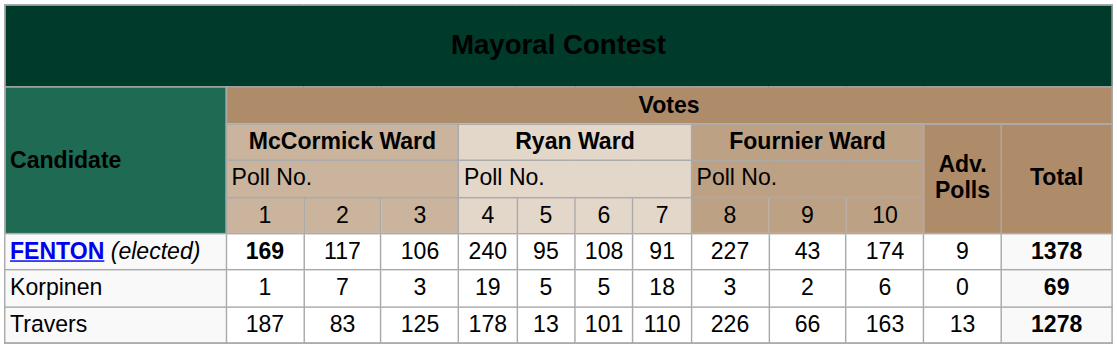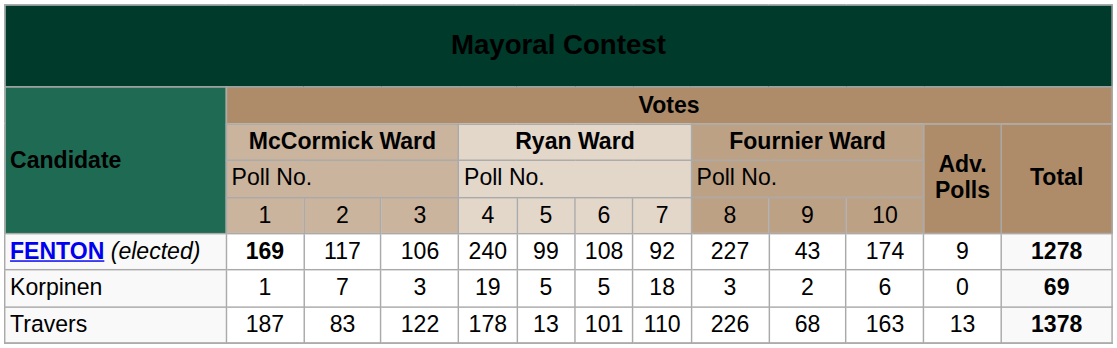 <table class="wikitable" border"1" width="770">
 <tr>
 <td style= "text-align:center; height: 50px;" colspan="13" bgcolor=003A2A><span><big><strong>Mayoral  Contest</strong></big></span></td>
 </tr>
 <tr>
 <td style="text-align:left;" rowspan="4" width="20%" bgcolor= 1f6a53><span> <strong>Candidate</strong></span></td>
 <td style="text-align:center; " width="80%" colspan="12" bgcolor= AE8C6A><strong>Votes</strong></td>
 </tr>
 <tr>
 <td style="text-align:center;" width="21%" colspan="3" bgcolor= CAB49E><strong>McCormick Ward</strong></td>
 <td style="text-align:center;" width="21%" colspan="4" bgcolor= E3D7CA><strong>Ryan Ward</strong></td>
 <td style="text-align:center;" width="21%" colspan="3" bgcolor= BDA185><strong>Fournier Ward</strong></td>
 <td style="text-align:center;" width="7%"  rowspan="3" bgcolor= AE8C6A><strong>Adv. Polls</strong></td>
 <td style="text-align:center;" width="10%" rowspan="3" bgcolor= AE8C6A><strong>Total</strong></td>
 </tr>
 <tr>
 <td style="text-align:left;" width="21%" colspan="3" bgcolor= CAB49E>Poll No.</td>
 <td style="text-align:left;" width="21%" colspan="4" bgcolor= E3D7CA>Poll No.</td>
 <td style="text-align:left;" width="21%" colspan="3" bgcolor= BDA185>Poll No.</td>
 </tr>
 <tr>
 <td style="text-align:center;" width="7%"    bgcolor= CAB49E>1</td>
 <td style="text-align:center;" width="7%"    bgcolor= CAB49E>2</td>
 <td style="text-align:center;" width="7%"    bgcolor= CAB49E>3</td>
 <td style="text-align:center;" width="5.25%" bgcolor= E3D7CA>4</td>
 <td style="text-align:center;" width="5.25%" bgcolor= E3D7CA>5</td>
 <td style="text-align:center;" width="5.25%" bgcolor= E3D7CA>6</td>
 <td style="text-align:center;" width="5.25%" bgcolor= E3D7CA>7</td>
 <td style="text-align:center;" width="7%"    bgcolor= BDA185>8</td>
 <td style="text-align:center;" width="7%"    bgcolor= BDA185>9</td>
 <td style="text-align:center;" width="7%"    bgcolor= BDA185>10</td>
 </tr>
 <tr>
 <td><strong><a href='#'>FENTON</a></strong> <em>(elected)</em></td>
 <td style="text-align:center;" bgcolor= white><strong>169</strong></td>
 <td style="text-align:center;" bgcolor= white>117</td>
 <td style="text-align:center;" bgcolor= white>106</td>
 <td style="text-align:center;" bgcolor= white>240</td>
-<td style="text-align:center;" bgcolor= white>95</td>
+<td style="text-align:center;" bgcolor= white>99</td>
 <td style="text-align:center;" bgcolor= white>108</td>
-<td style="text-align:center;" bgcolor= white>91</td>
+<td style="text-align:center;" bgcolor= white>92</td>
 <td style="text-align:center;" bgcolor= white>227</td>
 <td style="text-align:center;" bgcolor= white>43</td>
 <td style="text-align:center;" bgcolor= white>174</td>
 <td style="text-align:center;" bgcolor= white>9</td>
-<td style="text-align:center;"><strong>1378</strong></td>
+<td style="text-align:center;"><strong>1278</strong></td>
 </tr>
 <tr>
 <td>Korpinen</td>
 <td style="text-align:center;" bgcolor= white>1</td>
 <td style="text-align:center;" bgcolor= white>7</td>
 <td style="text-align:center;" bgcolor= white>3</td>
 <td style="text-align:center;" bgcolor= white>19</td>
 <td style="text-align:center;" bgcolor= white>5</td>
 <td style="text-align:center;" bgcolor= white>5</td>
 <td style="text-align:center;" bgcolor= white>18</td>
 <td style="text-align:center;" bgcolor= white>3</td>
 <td style="text-align:center;" bgcolor= white>2</td>
 <td style="text-align:center;" bgcolor= white>6</td>
 <td style="text-align:center;" bgcolor= white>0</td>
 <td style="text-align:center;"><strong>69</strong></td>
 </tr>
 <tr>
 <td>Travers</td>
 <td style="text-align:center;" bgcolor= white>187</td>
 <td style="text-align:center;" bgcolor= white>83</td>
-<td style="text-align:center;" bgcolor= white>125</td>
+<td style="text-align:center;" bgcolor= white>122</td>
 <td style="text-align:center;" bgcolor= white>178</td>
 <td style="text-align:center;" bgcolor= white>13</td>
 <td style="text-align:center;" bgcolor= white>101</td>
 <td style="text-align:center;" bgcolor= white>110</td>
 <td style="text-align:center;" bgcolor= white>226</td>
-<td style="text-align:center;" bgcolor= white>66</td>
+<td style="text-align:center;" bgcolor= white>68</td>
 <td style="text-align:center;" bgcolor= white>163</td>
 <td style="text-align:center;" bgcolor= white>13</td>
-<td style="text-align:center;"><strong>1278</strong></td>
+<td style="text-align:center;"><strong>1378</strong></td>
 </tr>
 <tr>
 </tr>
 </table>
